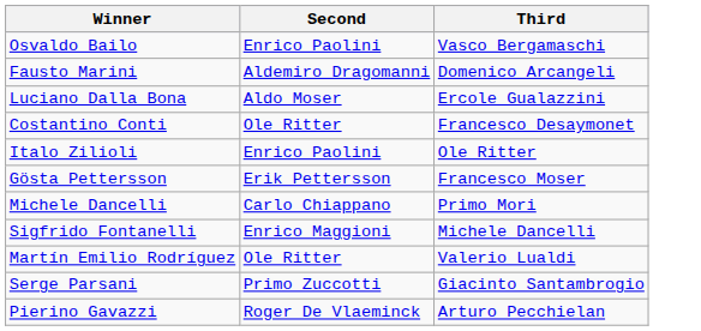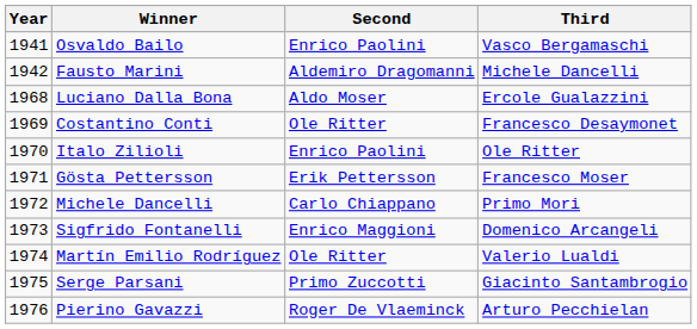 <table class="wikitable">
 <tr style="background:#ccccff;">
+<th>Year</th>
 <th>Winner</th>
 <th>Second</th>
 <th>Third</th>
 </tr>
 <tr>
+<td>1941</td>
 <td> <a href='#'>Osvaldo Bailo</a></td>
 <td> <a href='#'>Enrico Paolini</a></td>
 <td> <a href='#'>Vasco Bergamaschi</a></td>
 </tr>
 <tr>
+<td>1942</td>
 <td> <a href='#'>Fausto Marini</a></td>
 <td> <a href='#'>Aldemiro Dragomanni</a></td>
-<td> <a href='#'>Domenico Arcangeli</a></td>
+<td> <a href='#'>Michele Dancelli</a></td>
 </tr>
 <tr>
+<td>1968</td>
 <td> <a href='#'>Luciano Dalla Bona</a></td>
 <td> <a href='#'>Aldo Moser</a></td>
 <td> <a href='#'>Ercole Gualazzini</a></td>
 </tr>
 <tr>
+<td>1969</td>
 <td> <a href='#'>Costantino Conti</a></td>
 <td> <a href='#'>Ole Ritter</a></td>
 <td> <a href='#'>Francesco Desaymonet</a></td>
 </tr>
 <tr>
+<td>1970</td>
 <td> <a href='#'>Italo Zilioli</a></td>
 <td> <a href='#'>Enrico Paolini</a></td>
 <td> <a href='#'>Ole Ritter</a></td>
 </tr>
 <tr>
+<td>1971</td>
 <td> <a href='#'>Gösta Pettersson</a></td>
 <td> <a href='#'>Erik Pettersson</a></td>
 <td> <a href='#'>Francesco Moser</a></td>
 </tr>
 <tr>
+<td>1972</td>
 <td> <a href='#'>Michele Dancelli</a></td>
 <td> <a href='#'>Carlo Chiappano</a></td>
 <td> <a href='#'>Primo Mori</a></td>
 </tr>
 <tr>
+<td>1973</td>
 <td> <a href='#'>Sigfrido Fontanelli</a></td>
 <td> <a href='#'>Enrico Maggioni</a></td>
-<td> <a href='#'>Michele Dancelli</a></td>
+<td> <a href='#'>Domenico Arcangeli</a></td>
 </tr>
 <tr>
+<td>1974</td>
 <td> <a href='#'>Martín Emilio Rodríguez</a></td>
 <td> <a href='#'>Ole Ritter</a></td>
 <td> <a href='#'>Valerio Lualdi</a></td>
 </tr>
 <tr>
+<td>1975</td>
 <td> <a href='#'>Serge Parsani</a></td>
 <td> <a href='#'>Primo Zuccotti</a></td>
 <td> <a href='#'>Giacinto Santambrogio</a></td>
 </tr>
 <tr>
+<td>1976</td>
 <td> <a href='#'>Pierino Gavazzi</a></td>
 <td> <a href='#'>Roger De Vlaeminck</a></td>
 <td> <a href='#'>Arturo Pecchielan</a></td>
 </tr>
 </table>
